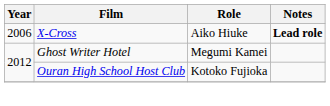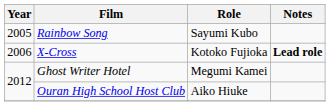 <table class="wikitable">
 <tr>
 <th>Year</th>
 <th>Film</th>
 <th>Role</th>
 <th>Notes</th>
 </tr>
 <tr>
+<td>2005</td>
+<td><em><a href='#'>Rainbow Song</a></em></td>
+<td>Sayumi Kubo</td>
+<td></td>
+</tr>
+<tr>
 <td>2006</td>
 <td><em><a href='#'>X-Cross</a></em></td>
-<td>Aiko Hiuke</td>
+<td>Kotoko Fujioka</td>
 <td><strong>Lead role</strong></td>
 </tr>
 <tr>
 <td rowspan="2">2012</td>
 <td><em>Ghost Writer Hotel</em></td>
 <td>Megumi Kamei</td>
 <td></td>
 </tr>
 <tr>
 <td><em><a href='#'>Ouran High School Host Club</a></em></td>
-<td>Kotoko Fujioka</td>
+<td>Aiko Hiuke</td>
 <td></td>
 </tr>
 <tr>
 </tr>
 </table>
